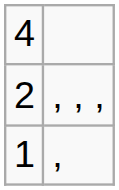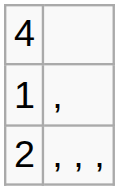 <table class="wikitable">
 <tr>
 <td align=center>4</td>
 <td></td>
 </tr>
 <tr>
+<td align=center>1</td>
+<td>, </td>
+</tr>
+<tr>
 <td align=center>2</td>
 <td>, , , </td>
 </tr>
-<tr>
-<td align=center>1</td>
-<td>, </td>
-</tr>
 </table>
